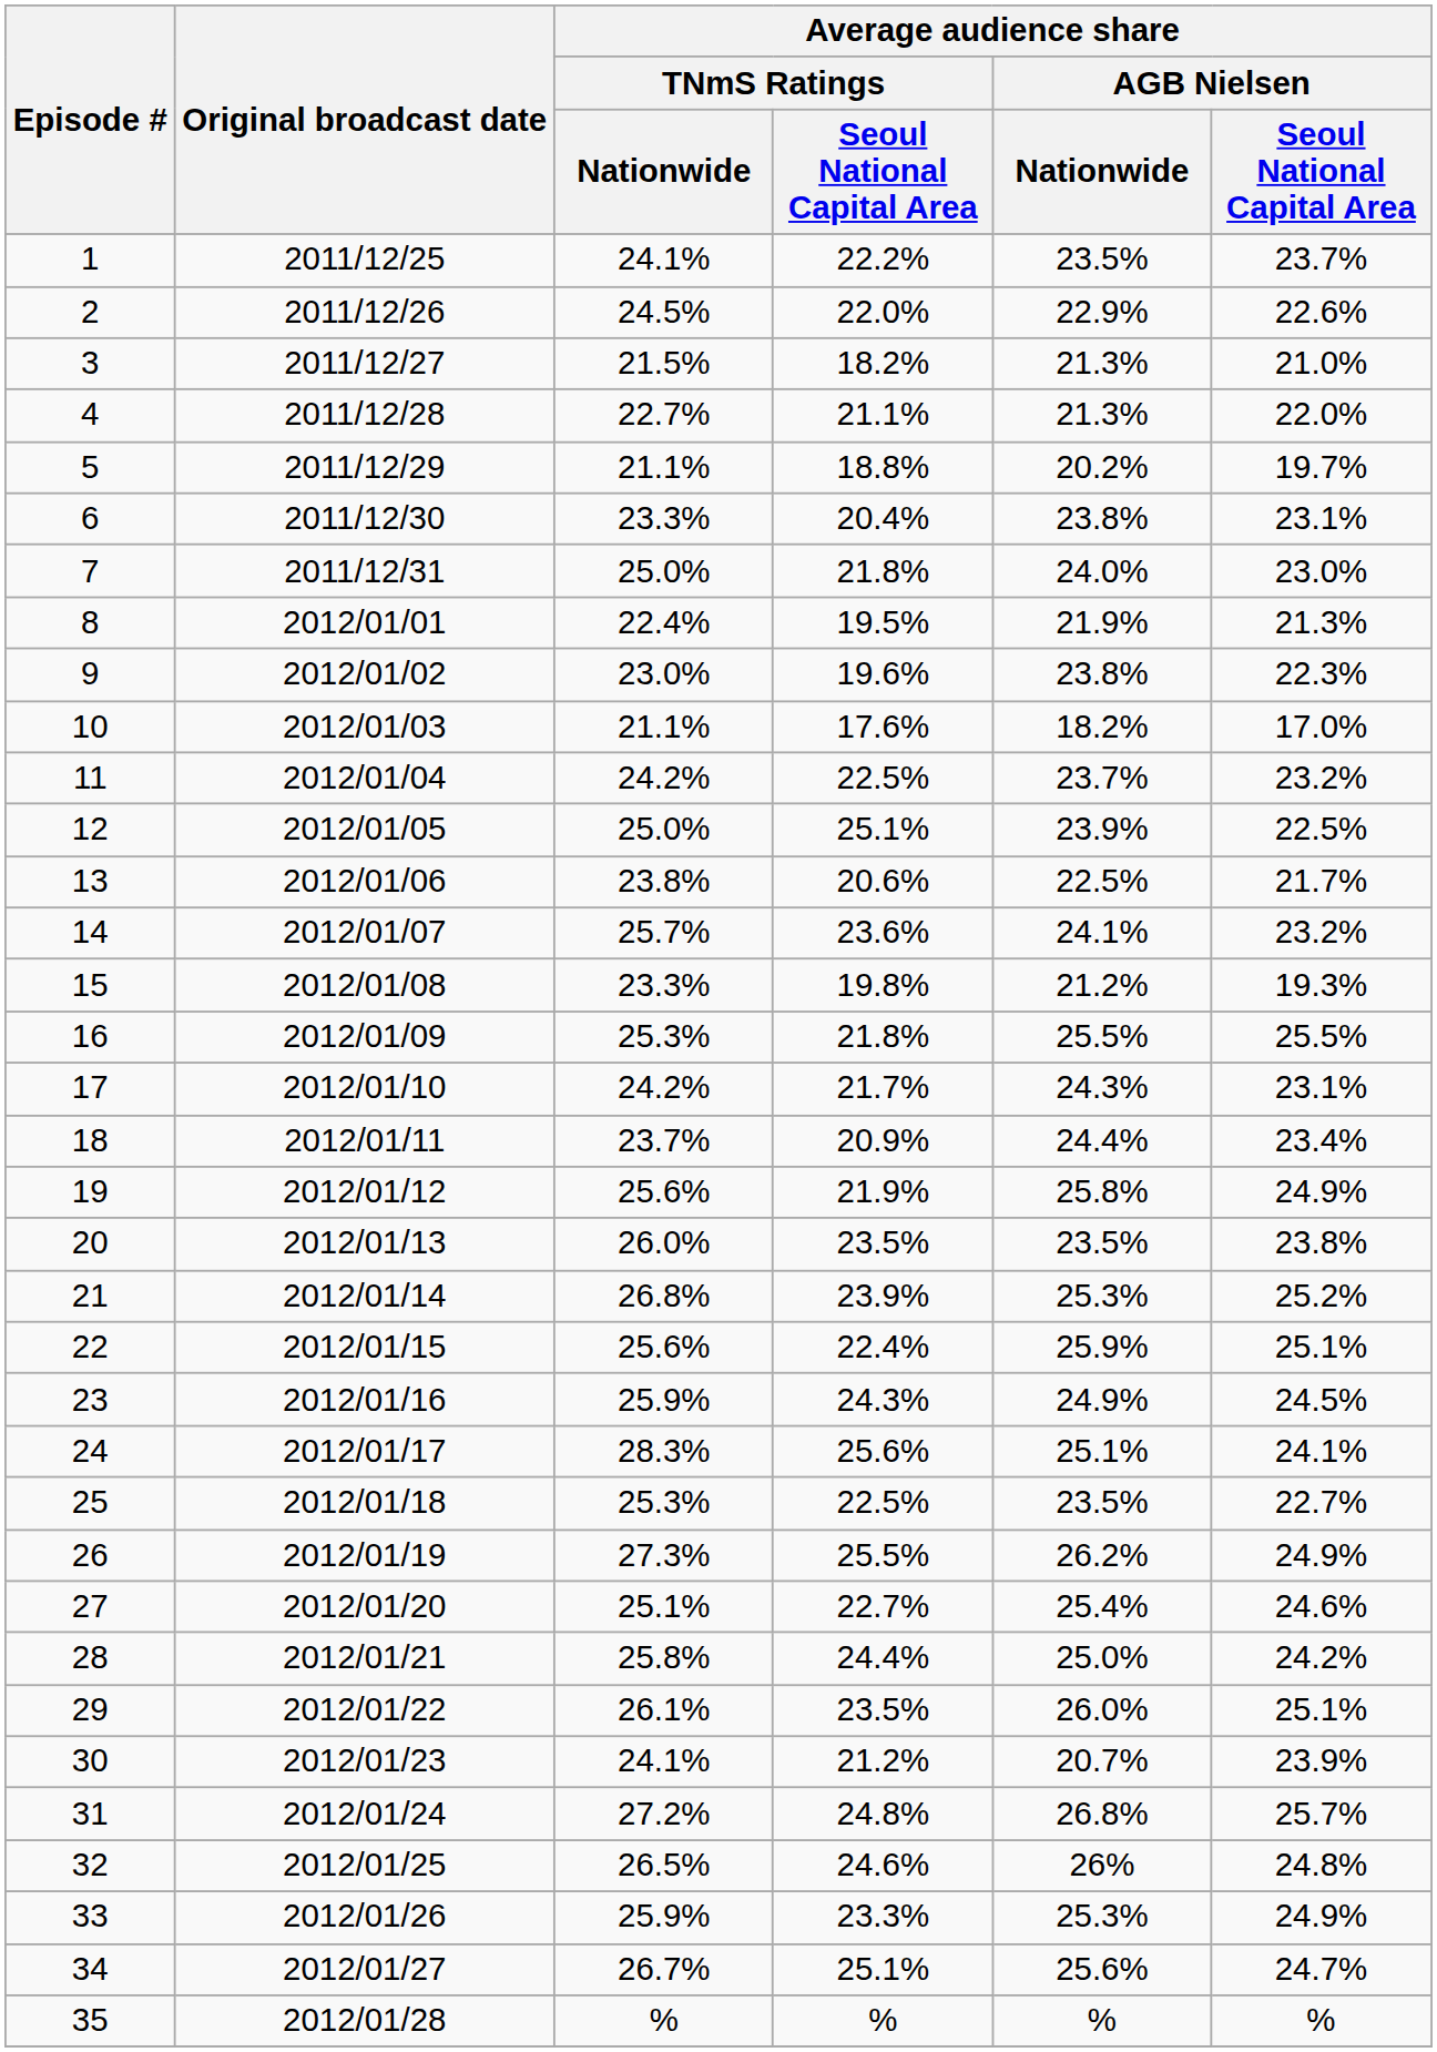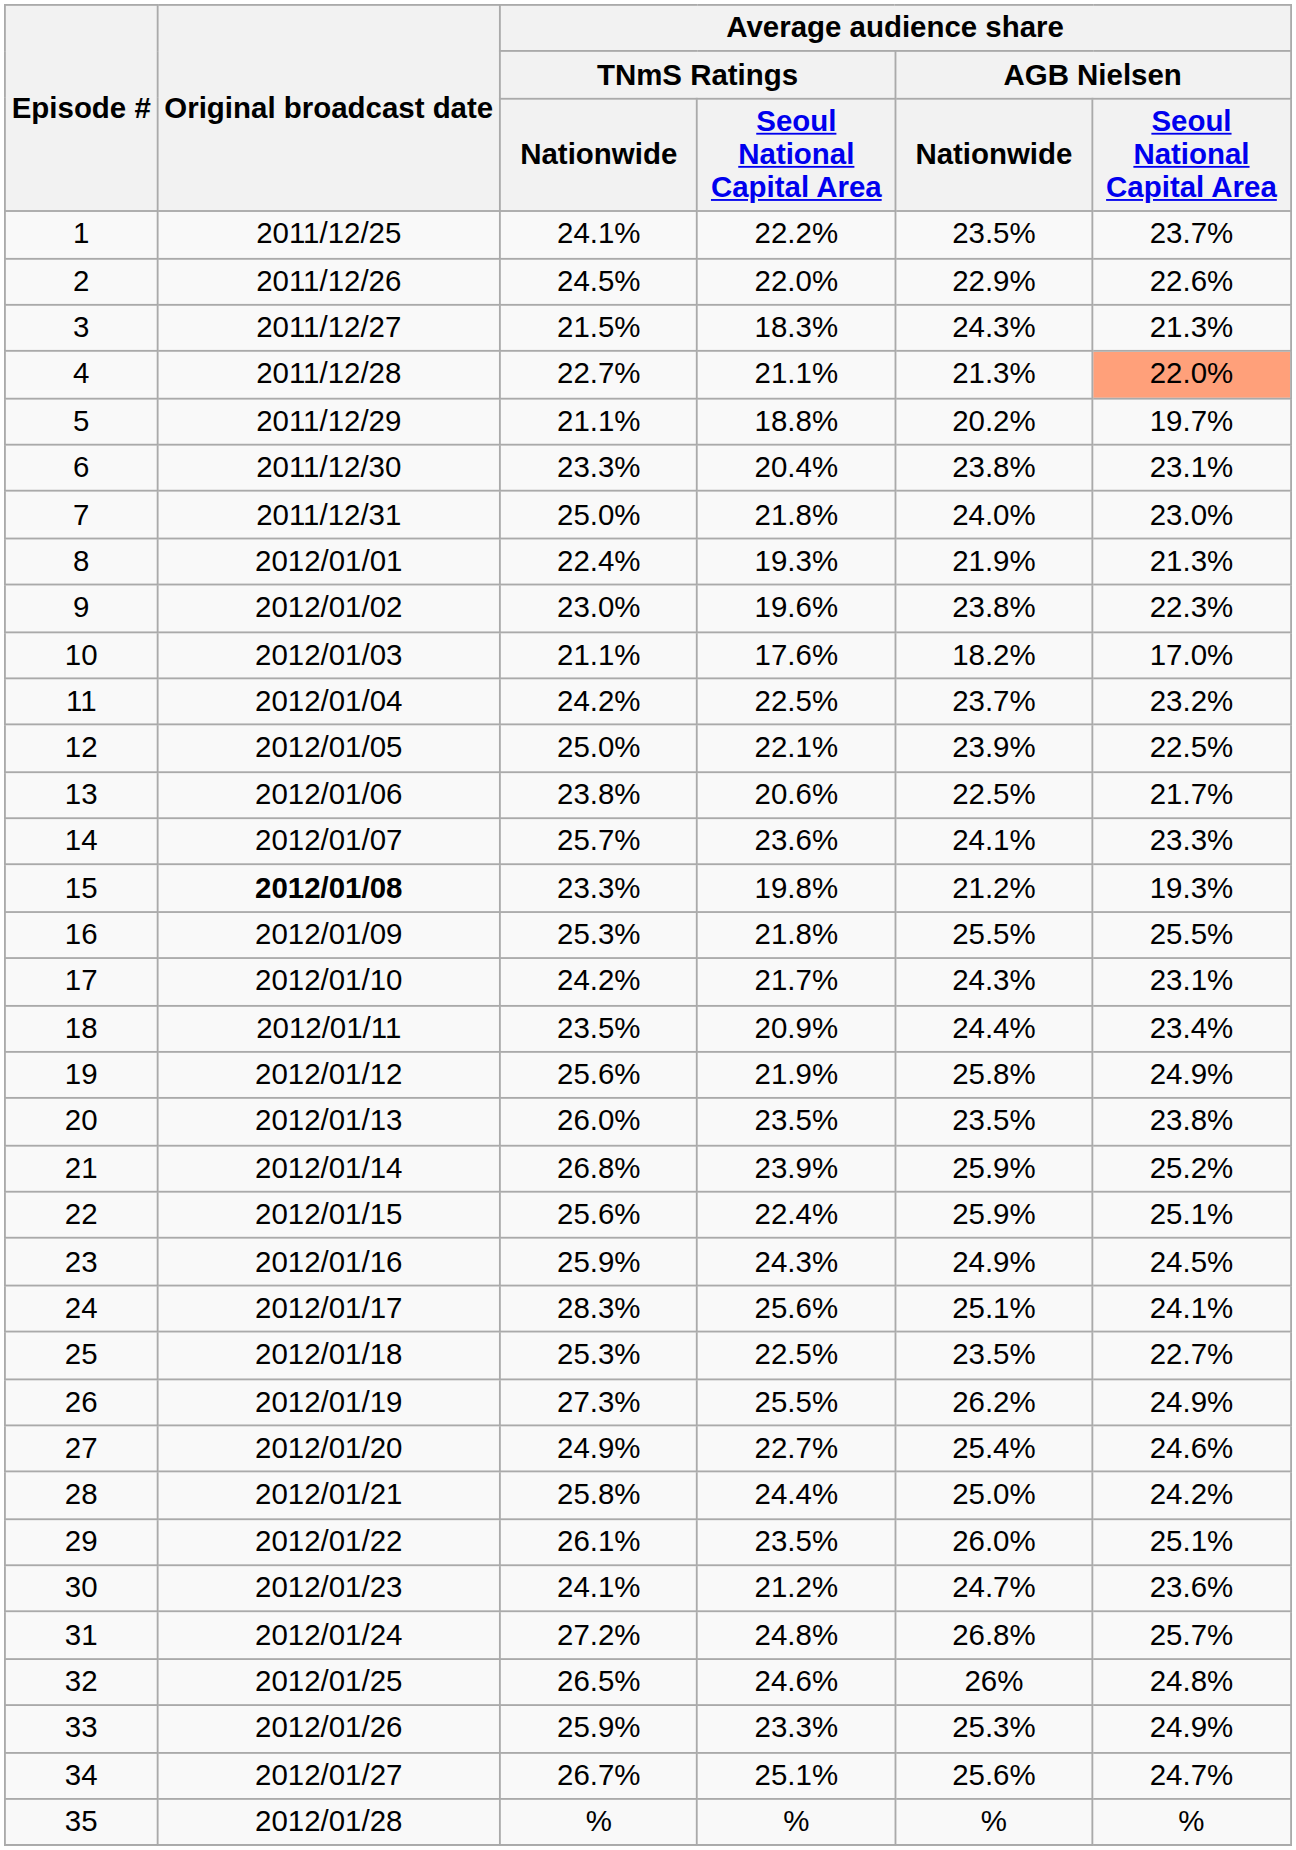 <table class=wikitable style="text-align:center">
 <tr>
 <th rowspan="3">Episode #</th>
 <th rowspan="3">Original broadcast date</th>
 <th colspan="4">Average audience share</th>
 </tr>
 <tr>
 <th colspan="2">TNmS Ratings</th>
 <th colspan="2">AGB Nielsen</th>
 </tr>
 <tr>
 <th width=100>Nationwide</th>
 <th width=100><a href='#'>Seoul National Capital Area</a></th>
 <th width=100>Nationwide</th>
 <th width=100><a href='#'>Seoul National Capital Area</a></th>
 </tr>
 <tr>
 <td>1</td>
 <td>2011/12/25</td>
 <td>24.1%</td>
 <td>22.2%</td>
 <td>23.5%</td>
 <td>23.7%</td>
 </tr>
 <tr>
 <td>2</td>
 <td>2011/12/26</td>
 <td>24.5%</td>
 <td>22.0%</td>
 <td>22.9%</td>
 <td>22.6%</td>
 </tr>
 <tr>
 <td>3</td>
 <td>2011/12/27</td>
 <td>21.5%</td>
-<td>18.2%</td>
+<td>18.3%</td>
+<td>24.3%</td>
 <td>21.3%</td>
-<td>21.0%</td>
 </tr>
 <tr>
 <td>4</td>
 <td>2011/12/28</td>
 <td>22.7%</td>
 <td>21.1%</td>
 <td>21.3%</td>
-<td>22.0%</td>
+<td style="background: lightsalmon;">22.0%</td>
 </tr>
 <tr>
 <td>5</td>
 <td>2011/12/29</td>
 <td>21.1%</td>
 <td>18.8%</td>
 <td>20.2%</td>
 <td>19.7%</td>
 </tr>
 <tr>
 <td>6</td>
 <td>2011/12/30</td>
 <td>23.3%</td>
 <td>20.4%</td>
 <td>23.8%</td>
 <td>23.1%</td>
 </tr>
 <tr>
 <td>7</td>
 <td>2011/12/31</td>
 <td>25.0%</td>
 <td>21.8%</td>
 <td>24.0%</td>
 <td>23.0%</td>
 </tr>
 <tr>
 <td>8</td>
 <td>2012/01/01</td>
 <td>22.4%</td>
-<td>19.5%</td>
+<td>19.3%</td>
 <td>21.9%</td>
 <td>21.3%</td>
 </tr>
 <tr>
 <td>9</td>
 <td>2012/01/02</td>
 <td>23.0%</td>
 <td>19.6%</td>
 <td>23.8%</td>
 <td>22.3%</td>
 </tr>
 <tr>
 <td>10</td>
 <td>2012/01/03</td>
 <td>21.1%</td>
 <td>17.6%</td>
 <td>18.2%</td>
 <td>17.0%</td>
 </tr>
 <tr>
 <td>11</td>
 <td>2012/01/04</td>
 <td>24.2%</td>
 <td>22.5%</td>
 <td>23.7%</td>
 <td>23.2%</td>
 </tr>
 <tr>
 <td>12</td>
 <td>2012/01/05</td>
 <td>25.0%</td>
-<td>25.1%</td>
+<td>22.1%</td>
 <td>23.9%</td>
 <td>22.5%</td>
 </tr>
 <tr>
 <td>13</td>
 <td>2012/01/06</td>
 <td>23.8%</td>
 <td>20.6%</td>
 <td>22.5%</td>
 <td>21.7%</td>
 </tr>
 <tr>
 <td>14</td>
 <td>2012/01/07</td>
 <td>25.7%</td>
 <td>23.6%</td>
 <td>24.1%</td>
-<td>23.2%</td>
+<td>23.3%</td>
 </tr>
 <tr>
 <td>15</td>
-<td>2012/01/08</td>
+<td><strong>2012/01/08</strong></td>
 <td>23.3%</td>
 <td>19.8%</td>
 <td>21.2%</td>
 <td>19.3%</td>
 </tr>
 <tr>
 <td>16</td>
 <td>2012/01/09</td>
 <td>25.3%</td>
 <td>21.8%</td>
 <td>25.5%</td>
 <td>25.5%</td>
 </tr>
 <tr>
 <td>17</td>
 <td>2012/01/10</td>
 <td>24.2%</td>
 <td>21.7%</td>
 <td>24.3%</td>
 <td>23.1%</td>
 </tr>
 <tr>
 <td>18</td>
 <td>2012/01/11</td>
-<td>23.7%</td>
+<td>23.5%</td>
 <td>20.9%</td>
 <td>24.4%</td>
 <td>23.4%</td>
 </tr>
 <tr>
 <td>19</td>
 <td>2012/01/12</td>
 <td>25.6%</td>
 <td>21.9%</td>
 <td>25.8%</td>
 <td>24.9%</td>
 </tr>
 <tr>
 <td>20</td>
 <td>2012/01/13</td>
 <td>26.0%</td>
 <td>23.5%</td>
 <td>23.5%</td>
 <td>23.8%</td>
 </tr>
 <tr>
 <td>21</td>
 <td>2012/01/14</td>
 <td>26.8%</td>
 <td>23.9%</td>
-<td>25.3%</td>
+<td>25.9%</td>
 <td>25.2%</td>
 </tr>
 <tr>
 <td>22</td>
 <td>2012/01/15</td>
 <td>25.6%</td>
 <td>22.4%</td>
 <td>25.9%</td>
 <td>25.1%</td>
 </tr>
 <tr>
 <td>23</td>
 <td>2012/01/16</td>
 <td>25.9%</td>
 <td>24.3%</td>
 <td>24.9%</td>
 <td>24.5%</td>
 </tr>
 <tr>
 <td>24</td>
 <td>2012/01/17</td>
 <td>28.3%</td>
 <td>25.6%</td>
 <td>25.1%</td>
 <td>24.1%</td>
 </tr>
 <tr>
 <td>25</td>
 <td>2012/01/18</td>
 <td>25.3%</td>
 <td>22.5%</td>
 <td>23.5%</td>
 <td>22.7%</td>
 </tr>
 <tr>
 <td>26</td>
 <td>2012/01/19</td>
 <td>27.3%</td>
 <td>25.5%</td>
 <td>26.2%</td>
 <td>24.9%</td>
 </tr>
 <tr>
 <td>27</td>
 <td>2012/01/20</td>
-<td>25.1%</td>
+<td>24.9%</td>
 <td>22.7%</td>
 <td>25.4%</td>
 <td>24.6%</td>
 </tr>
 <tr>
 <td>28</td>
 <td>2012/01/21</td>
 <td>25.8%</td>
 <td>24.4%</td>
 <td>25.0%</td>
 <td>24.2%</td>
 </tr>
 <tr>
 <td>29</td>
 <td>2012/01/22</td>
 <td>26.1%</td>
 <td>23.5%</td>
 <td>26.0%</td>
 <td>25.1%</td>
 </tr>
 <tr>
 <td>30</td>
 <td>2012/01/23</td>
 <td>24.1%</td>
 <td>21.2%</td>
-<td>20.7%</td>
-<td>23.9%</td>
+<td>24.7%</td>
+<td>23.6%</td>
 </tr>
 <tr>
 <td>31</td>
 <td>2012/01/24</td>
 <td>27.2%</td>
 <td>24.8%</td>
 <td>26.8%</td>
 <td>25.7%</td>
 </tr>
 <tr>
 <td>32</td>
 <td>2012/01/25</td>
 <td>26.5%</td>
 <td>24.6%</td>
 <td>26%</td>
 <td>24.8%</td>
 </tr>
 <tr>
 <td>33</td>
 <td>2012/01/26</td>
 <td>25.9%</td>
 <td>23.3%</td>
 <td>25.3%</td>
 <td>24.9%</td>
 </tr>
 <tr>
 <td>34</td>
 <td>2012/01/27</td>
 <td>26.7%</td>
 <td>25.1%</td>
 <td>25.6%</td>
 <td>24.7%</td>
 </tr>
 <tr>
 <td>35</td>
 <td>2012/01/28</td>
 <td>%</td>
 <td>%</td>
 <td>%</td>
 <td>%</td>
 </tr>
 <tr align=center>
 </tr>
 </table>
